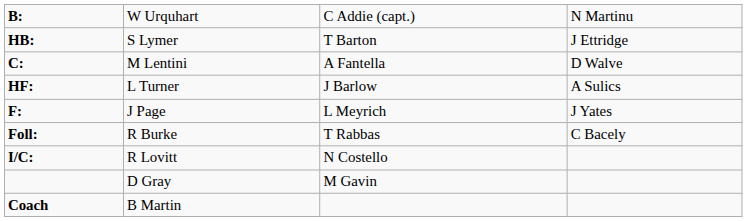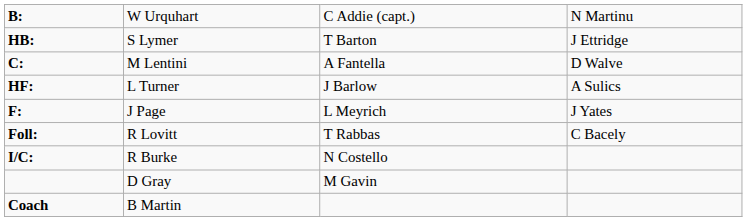 <table class="wikitable" style="width:40%; font-size:100%">
 <tr>
 <td><strong>B:</strong></td>
 <td>W Urquhart</td>
 <td>C Addie (capt.)</td>
 <td>N Martinu</td>
 </tr>
 <tr>
 <td><strong>HB:</strong></td>
 <td>S Lymer</td>
 <td>T Barton</td>
 <td>J Ettridge</td>
 </tr>
 <tr>
 <td><strong>C:</strong></td>
 <td>M Lentini</td>
 <td>A Fantella</td>
 <td>D Walve</td>
 </tr>
 <tr>
 <td><strong>HF:</strong></td>
 <td>L Turner</td>
 <td>J Barlow</td>
 <td>A Sulics</td>
 </tr>
 <tr>
 <td><strong>F:</strong></td>
 <td>J Page</td>
 <td>L Meyrich</td>
 <td>J Yates</td>
 </tr>
 <tr>
 <td><strong>Foll:</strong></td>
-<td>R Burke</td>
+<td>R Lovitt</td>
 <td>T Rabbas</td>
 <td>C Bacely</td>
 </tr>
 <tr>
 <td><strong>I/C:</strong></td>
-<td>R Lovitt</td>
+<td>R Burke</td>
 <td>N Costello</td>
 <td></td>
 </tr>
 <tr>
 <td></td>
 <td>D Gray</td>
 <td>M Gavin</td>
 <td></td>
 </tr>
 <tr>
 <td><strong>Coach</strong></td>
 <td>B Martin</td>
 <td></td>
 <td></td>
 </tr>
 </table>
